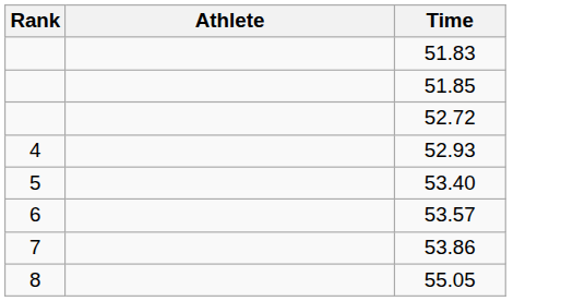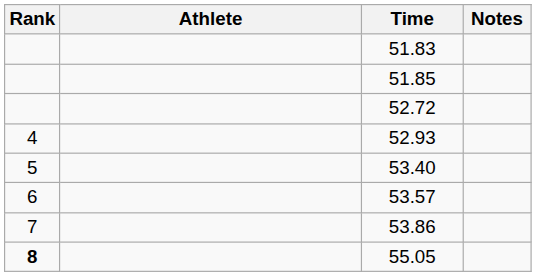 <table class="wikitable" style="text-align:center">
 <tr>
 <th width=40>Rank</th>
 <th width=250>Athlete</th>
 <th width=80>Time</th>
+<th width=50>Notes</th>
 </tr>
 <tr>
 <td></td>
 <td align=left></td>
 <td>51.83</td>
+<td></td>
 </tr>
 <tr>
 <td></td>
 <td align=left></td>
 <td>51.85</td>
+<td></td>
 </tr>
 <tr>
 <td></td>
 <td align=left></td>
 <td>52.72</td>
+<td></td>
 </tr>
 <tr>
 <td>4</td>
 <td align=left></td>
 <td>52.93</td>
+<td></td>
 </tr>
 <tr>
 <td>5</td>
 <td align=left></td>
 <td>53.40</td>
+<td></td>
 </tr>
 <tr>
 <td>6</td>
 <td align=left></td>
 <td>53.57</td>
+<td></td>
 </tr>
 <tr>
 <td>7</td>
 <td align=left></td>
 <td>53.86</td>
+<td></td>
 </tr>
 <tr>
-<td>8</td>
+<td><strong>8</strong></td>
 <td align=left></td>
 <td>55.05</td>
+<td></td>
 </tr>
 </table>
